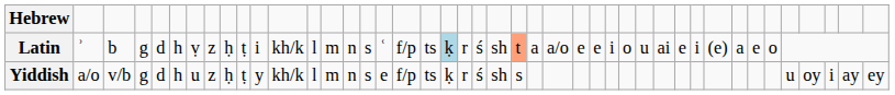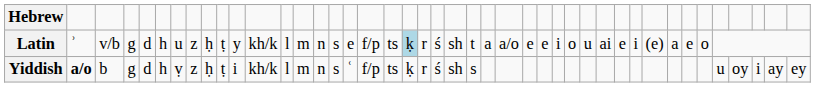 <table class="wikitable">
 <tr>
 <th>Hebrew</th>
 <td></td>
 <td></td>
 <td></td>
 <td></td>
 <td></td>
 <td></td>
 <td></td>
 <td></td>
 <td></td>
 <td></td>
 <td></td>
 <td></td>
 <td></td>
 <td></td>
 <td></td>
 <td></td>
 <td></td>
 <td></td>
 <td></td>
 <td></td>
 <td></td>
 <td></td>
 <td></td>
 <td></td>
 <td></td>
 <td></td>
 <td></td>
 <td></td>
 <td></td>
 <td></td>
 <td></td>
 <td></td>
 <td></td>
 <td></td>
 <td></td>
 <td></td>
 <td></td>
 <td></td>
 <td></td>
 <td></td>
 <td></td>
 <td></td>
 </tr>
 <tr>
 <th>Latin</th>
 <td>ʾ</td>
-<td>b</td>
+<td>v/b</td>
 <td>g</td>
 <td>d</td>
 <td>h</td>
-<td>ṿ</td>
+<td>u</td>
 <td>z</td>
 <td>ḥ</td>
 <td>ṭ</td>
-<td>i</td>
+<td>y</td>
 <td>kh/k</td>
 <td>l</td>
 <td>m</td>
 <td>n</td>
 <td>s</td>
-<td>ʿ</td>
+<td>e</td>
 <td>f/p</td>
 <td>ts</td>
 <td style="background: lightblue;">ḳ</td>
 <td>r</td>
 <td>ś</td>
 <td>sh</td>
-<td style="background: lightsalmon;">t</td>
+<td>t</td>
 <td>a</td>
 <td>a/o</td>
 <td>e</td>
 <td>e</td>
 <td>i</td>
 <td>o</td>
 <td>u</td>
 <td>ai</td>
 <td>e</td>
 <td>i</td>
 <td>(e)</td>
 <td>a</td>
 <td>e</td>
 <td>o</td>
 </tr>
 <tr>
 <th>Yiddish</th>
-<td>a/o</td>
-<td>v/b</td>
+<td><strong>a/o</strong></td>
+<td>b</td>
 <td>g</td>
 <td>d</td>
 <td>h</td>
-<td>u</td>
+<td>ṿ</td>
 <td>z</td>
 <td>ḥ</td>
 <td>ṭ</td>
-<td>y</td>
+<td>i</td>
 <td>kh/k</td>
 <td>l</td>
 <td>m</td>
 <td>n</td>
 <td>s</td>
-<td>e</td>
+<td>ʿ</td>
 <td>f/p</td>
 <td>ts</td>
 <td>ḳ</td>
 <td>r</td>
 <td>ś</td>
 <td>sh</td>
 <td>s</td>
 <td></td>
 <td></td>
 <td></td>
 <td></td>
 <td></td>
 <td></td>
 <td></td>
 <td></td>
 <td></td>
 <td></td>
 <td></td>
 <td></td>
 <td></td>
 <td></td>
 <td>u</td>
 <td>oy</td>
 <td>i</td>
 <td>ay</td>
 <td>ey</td>
 </tr>
 </table>
